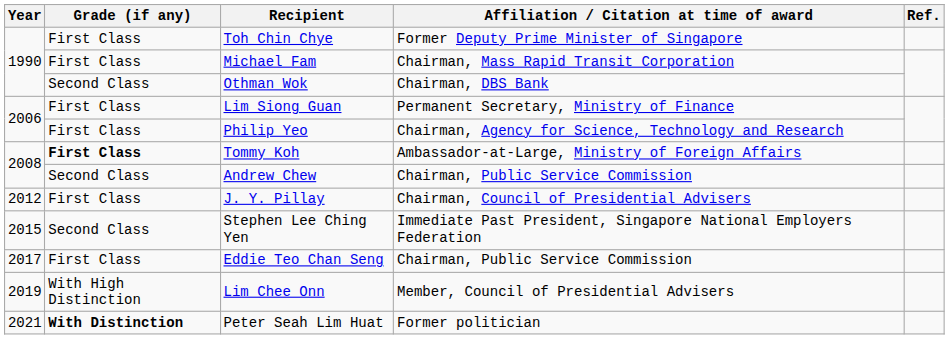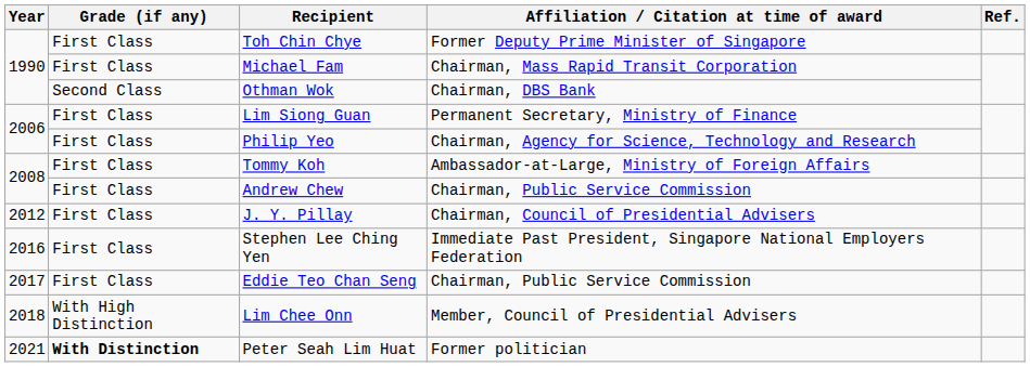 <table class="wikitable">
 <tr>
 <th>Year</th>
 <th>Grade (if any)</th>
 <th>Recipient</th>
 <th>Affiliation / Citation at time of award</th>
 <th>Ref.</th>
 </tr>
 <tr>
 <td rowspan="3">1990</td>
 <td>First Class</td>
 <td><a href='#'>Toh Chin Chye</a></td>
 <td>Former <a href='#'>Deputy Prime Minister of Singapore</a></td>
 <td></td>
 </tr>
 <tr>
 <td>First Class</td>
 <td><a href='#'>Michael Fam</a></td>
 <td>Chairman, <a href='#'>Mass Rapid Transit Corporation</a></td>
 <td rowspan="2"></td>
 </tr>
 <tr>
 <td>Second Class</td>
 <td><a href='#'>Othman Wok</a></td>
 <td>Chairman, <a href='#'>DBS Bank</a></td>
 </tr>
 <tr>
 <td rowspan="2">2006</td>
 <td>First Class</td>
 <td><a href='#'>Lim Siong Guan</a></td>
 <td>Permanent Secretary, <a href='#'>Ministry of Finance</a></td>
 <td rowspan="2"></td>
 </tr>
 <tr>
 <td>First Class</td>
 <td><a href='#'>Philip Yeo</a></td>
 <td>Chairman, <a href='#'>Agency for Science, Technology and Research</a></td>
 </tr>
 <tr>
 <td rowspan="2">2008</td>
-<td><strong>First Class</strong></td>
+<td>First Class</td>
 <td><a href='#'>Tommy Koh</a></td>
 <td>Ambassador-at-Large, <a href='#'>Ministry of Foreign Affairs</a></td>
 <td></td>
 </tr>
 <tr>
-<td>Second Class</td>
+<td>First Class</td>
 <td><a href='#'>Andrew Chew</a></td>
 <td>Chairman, <a href='#'>Public Service Commission</a></td>
 <td></td>
 </tr>
 <tr>
 <td>2012</td>
 <td>First Class</td>
 <td><a href='#'>J. Y. Pillay</a></td>
 <td>Chairman, <a href='#'>Council of Presidential Advisers</a></td>
 <td></td>
 </tr>
 <tr>
-<td>2015</td>
-<td>Second Class</td>
+<td>2016</td>
+<td>First Class</td>
 <td>Stephen Lee Ching Yen</td>
 <td>Immediate Past President, Singapore National Employers Federation</td>
 <td></td>
 </tr>
 <tr>
 <td>2017</td>
 <td>First Class</td>
 <td><a href='#'>Eddie Teo Chan Seng</a></td>
 <td>Chairman, Public Service Commission</td>
 <td></td>
 </tr>
 <tr>
-<td>2019</td>
+<td>2018</td>
 <td>With High Distinction</td>
 <td><a href='#'>Lim Chee Onn</a></td>
 <td>Member, Council of Presidential Advisers</td>
 <td></td>
 </tr>
 <tr>
 <td>2021</td>
 <td><strong>With Distinction</strong></td>
 <td>Peter Seah Lim Huat</td>
 <td>Former politician</td>
 <td></td>
 </tr>
 </table>
